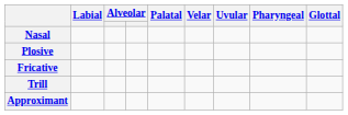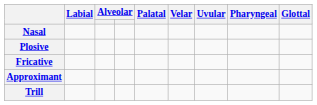 <table class="wikitable" style="text-align:center;">
 <tr>
 <th rowspan="2"></th>
 <th rowspan="2"><a href='#'>Labial</a></th>
 <th colspan="2"><a href='#'>Alveolar</a></th>
 <th rowspan="2"><a href='#'>Palatal</a></th>
 <th rowspan="2"><a href='#'>Velar</a></th>
 <th rowspan="2"><a href='#'>Uvular</a></th>
 <th rowspan="2"><a href='#'>Pharyngeal</a></th>
 <th rowspan="2"><a href='#'>Glottal</a></th>
 </tr>
 <tr>
 <th></th>
 <th></th>
 </tr>
 <tr>
 <th><a href='#'>Nasal</a></th>
 <td></td>
 <td></td>
 <td></td>
 <td></td>
 <td></td>
 <td></td>
 <td></td>
 <td></td>
 </tr>
 <tr>
 <th><a href='#'>Plosive</a></th>
 <td></td>
 <td></td>
 <td></td>
 <td></td>
 <td></td>
 <td></td>
 <td></td>
 <td></td>
 </tr>
 <tr>
 <th><a href='#'>Fricative</a></th>
 <td></td>
 <td></td>
 <td></td>
 <td></td>
 <td></td>
 <td></td>
 <td></td>
 <td></td>
 </tr>
 <tr>
+<th><a href='#'>Approximant</a></th>
+<td></td>
+<td></td>
+<td></td>
+<td></td>
+<td></td>
+<td></td>
+<td></td>
+<td></td>
+</tr>
+<tr>
 <th><a href='#'>Trill</a></th>
 <td></td>
 <td></td>
 <td></td>
 <td></td>
 <td></td>
 <td></td>
 <td></td>
 <td></td>
 </tr>
-<tr>
-<th><a href='#'>Approximant</a></th>
-<td></td>
-<td></td>
-<td></td>
-<td></td>
-<td></td>
-<td></td>
-<td></td>
-<td></td>
-</tr>
 </table>
